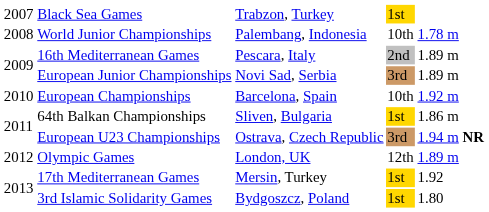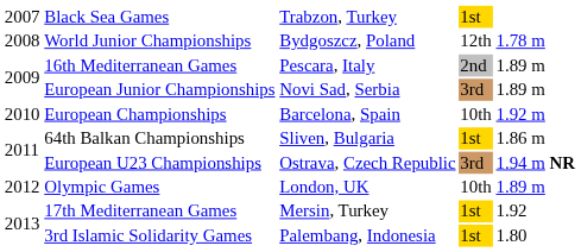 <table>
 <tr>
 <td>2007</td>
 <td><a href='#'>Black Sea Games</a></td>
 <td><a href='#'>Trabzon</a>, <a href='#'>Turkey</a></td>
 <td bgcolor="gold">1st</td>
 <td></td>
 </tr>
 <tr>
 <td>2008</td>
 <td><a href='#'>World Junior Championships</a></td>
-<td><a href='#'>Palembang</a>, <a href='#'>Indonesia</a></td>
-<td>10th</td>
+<td><a href='#'>Bydgoszcz</a>, <a href='#'>Poland</a></td>
+<td>12th</td>
 <td><a href='#'>1.78 m</a></td>
 </tr>
 <tr>
 <td rowspan=2>2009</td>
 <td><a href='#'>16th Mediterranean Games</a></td>
 <td><a href='#'>Pescara</a>, <a href='#'>Italy</a></td>
 <td bgcolor="silver">2nd</td>
 <td>1.89 m</td>
 </tr>
 <tr>
 <td><a href='#'>European Junior Championships</a></td>
 <td><a href='#'>Novi Sad</a>, <a href='#'>Serbia</a></td>
 <td bgcolor="cc9966">3rd</td>
 <td>1.89 m</td>
 </tr>
 <tr>
 <td>2010</td>
 <td><a href='#'>European Championships</a></td>
 <td><a href='#'>Barcelona</a>, <a href='#'>Spain</a></td>
 <td>10th</td>
 <td><a href='#'>1.92 m</a></td>
 </tr>
 <tr>
 <td rowspan=2>2011</td>
 <td>64th Balkan Championships</td>
 <td><a href='#'>Sliven</a>, <a href='#'>Bulgaria</a></td>
 <td bgcolor="gold">1st</td>
 <td>1.86 m</td>
 </tr>
 <tr>
 <td><a href='#'>European U23 Championships</a></td>
 <td><a href='#'>Ostrava</a>, <a href='#'>Czech Republic</a></td>
 <td bgcolor="cc9966">3rd</td>
 <td><a href='#'>1.94 m</a> <strong>NR</strong></td>
 </tr>
 <tr>
 <td>2012</td>
 <td><a href='#'>Olympic Games</a></td>
 <td><a href='#'>London, UK</a></td>
-<td>12th</td>
+<td>10th</td>
 <td><a href='#'>1.89 m</a></td>
 </tr>
 <tr>
 <td rowspan=2>2013</td>
 <td><a href='#'>17th Mediterranean Games</a></td>
 <td><a href='#'>Mersin</a>, Turkey</td>
 <td bgcolor="gold">1st</td>
 <td>1.92</td>
 </tr>
 <tr>
 <td><a href='#'>3rd Islamic Solidarity Games</a></td>
-<td><a href='#'>Bydgoszcz</a>, <a href='#'>Poland</a></td>
+<td><a href='#'>Palembang</a>, <a href='#'>Indonesia</a></td>
 <td bgcolor="gold">1st</td>
 <td>1.80</td>
 </tr>
 </table>
